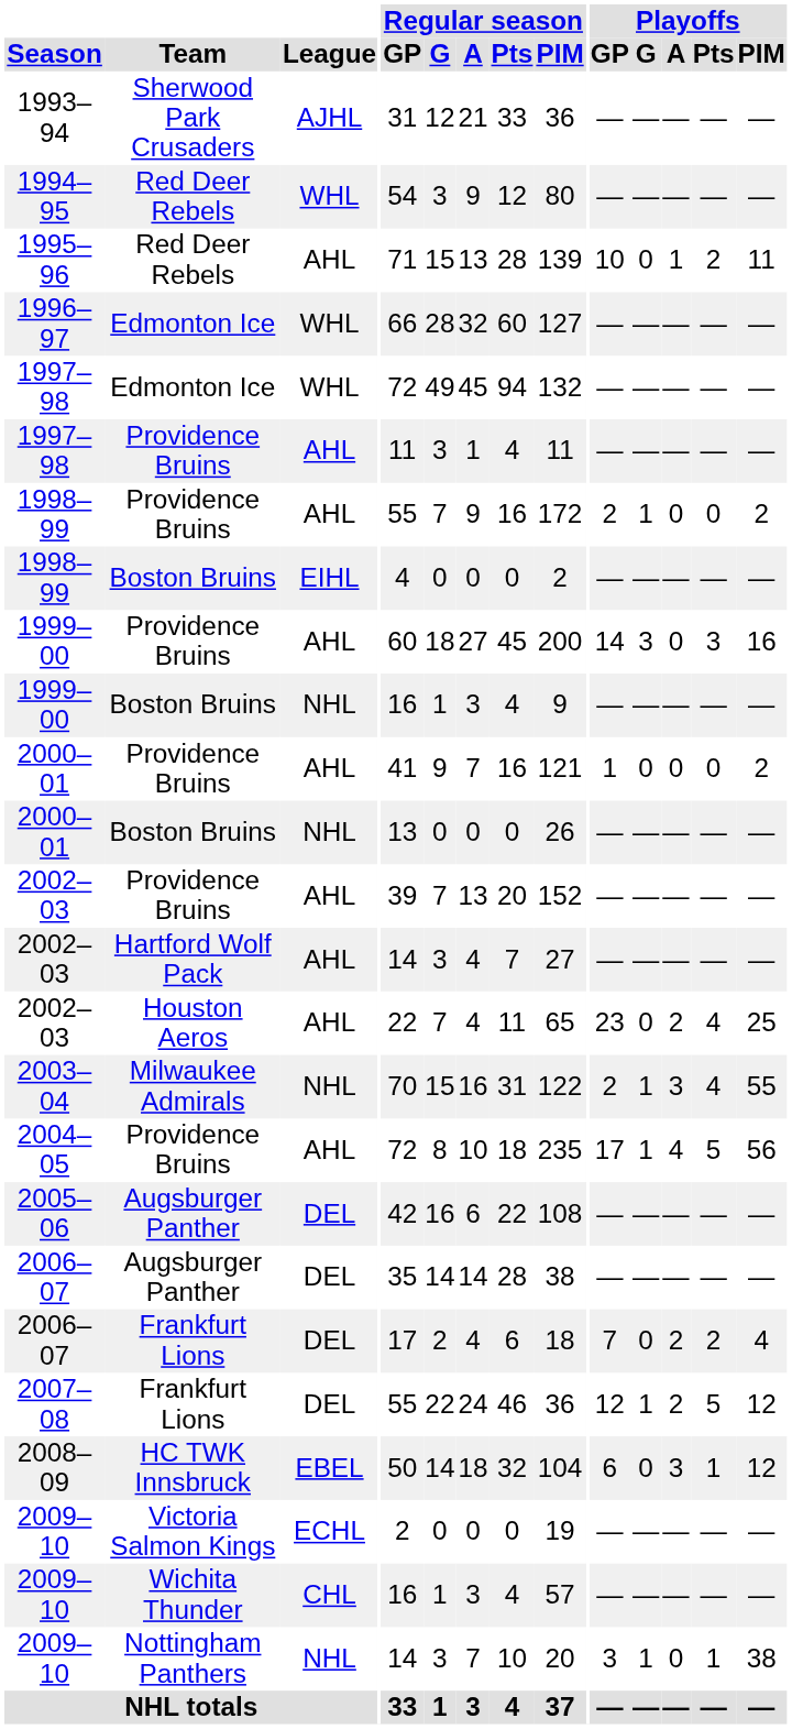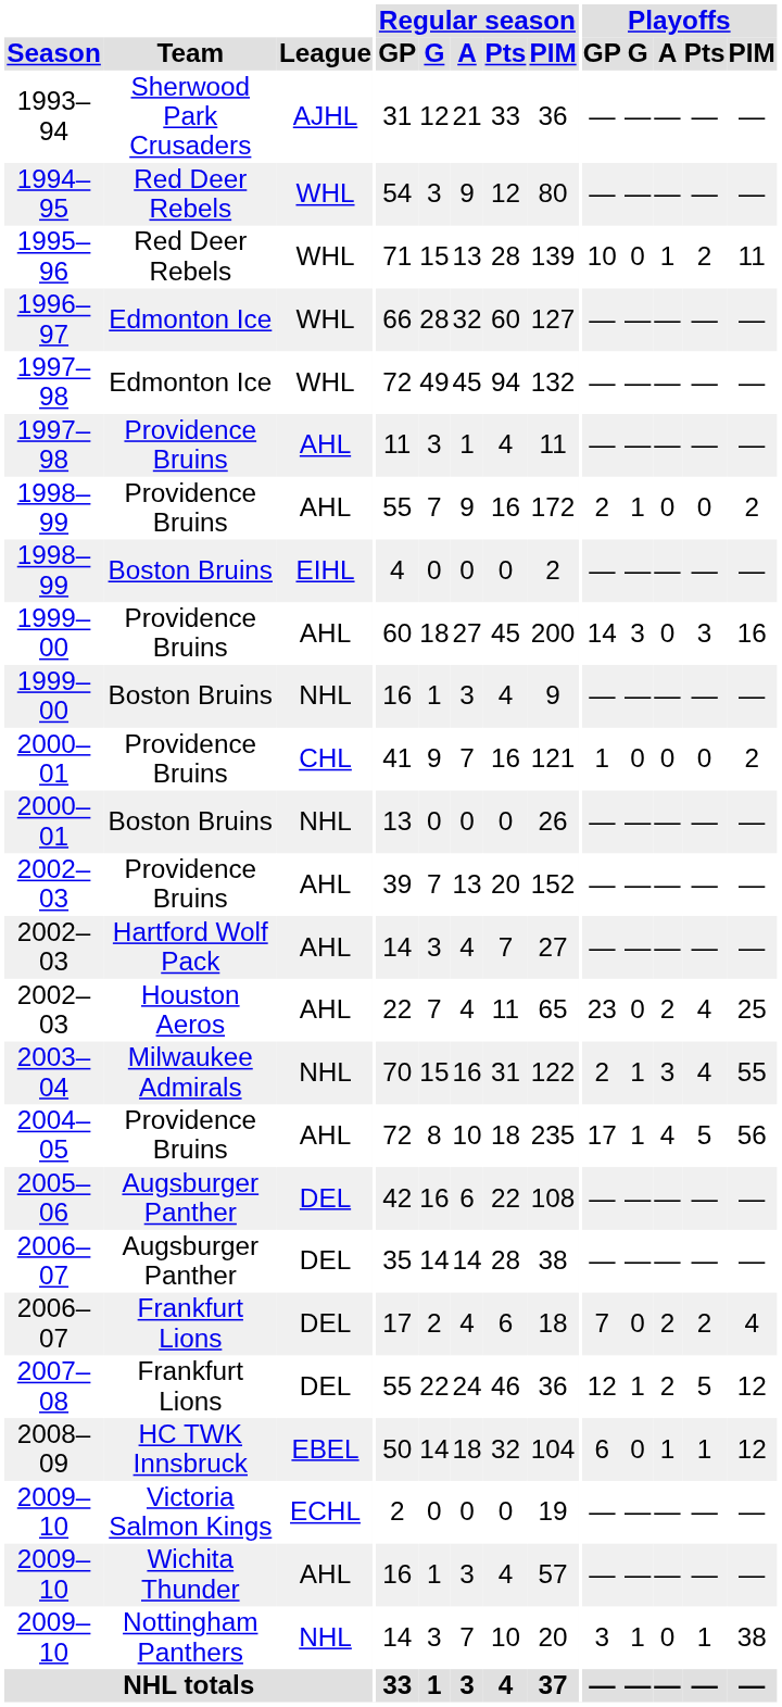 <table border="0" cellpadding="1" cellspacing="0" style="text-align:center; width:75%">
 <tr bgcolor="#e0e0e0">
 <th colspan="3" bgcolor="#ffffff"></th>
 <th rowspan="99" bgcolor="#ffffff"></th>
 <th colspan="5"><a href='#'>Regular season</a></th>
 <th rowspan="99" bgcolor="#ffffff"></th>
 <th colspan="5"><a href='#'>Playoffs</a></th>
 </tr>
 <tr bgcolor="#e0e0e0">
 <th><a href='#'>Season</a></th>
 <th>Team</th>
 <th>League</th>
 <th>GP</th>
 <th><a href='#'>G</a></th>
 <th><a href='#'>A</a></th>
 <th><a href='#'>Pts</a></th>
 <th><a href='#'>PIM</a></th>
 <th>GP</th>
 <th>G</th>
 <th>A</th>
 <th>Pts</th>
 <th>PIM</th>
 </tr>
 <tr ALIGN="center">
 <td>1993–94</td>
 <td><a href='#'>Sherwood Park Crusaders</a></td>
 <td><a href='#'>AJHL</a></td>
 <td>31</td>
 <td>12</td>
 <td>21</td>
 <td>33</td>
 <td>36</td>
 <td>—</td>
 <td>—</td>
 <td>—</td>
 <td>—</td>
 <td>—</td>
 </tr>
 <tr ALIGN="center" bgcolor="#f0f0f0">
 <td><a href='#'>1994–95</a></td>
 <td><a href='#'>Red Deer Rebels</a></td>
 <td><a href='#'>WHL</a></td>
 <td>54</td>
 <td>3</td>
 <td>9</td>
 <td>12</td>
 <td>80</td>
 <td>—</td>
 <td>—</td>
 <td>—</td>
 <td>—</td>
 <td>—</td>
 </tr>
 <tr ALIGN="center">
 <td><a href='#'>1995–96</a></td>
 <td>Red Deer Rebels</td>
-<td>AHL</td>
+<td>WHL</td>
 <td>71</td>
 <td>15</td>
 <td>13</td>
 <td>28</td>
 <td>139</td>
 <td>10</td>
 <td>0</td>
 <td>1</td>
 <td>2</td>
 <td>11</td>
 </tr>
 <tr ALIGN="center" bgcolor="#f0f0f0">
 <td><a href='#'>1996–97</a></td>
 <td><a href='#'>Edmonton Ice</a></td>
 <td>WHL</td>
 <td>66</td>
 <td>28</td>
 <td>32</td>
 <td>60</td>
 <td>127</td>
 <td>—</td>
 <td>—</td>
 <td>—</td>
 <td>—</td>
 <td>—</td>
 </tr>
 <tr ALIGN="center">
 <td><a href='#'>1997–98</a></td>
 <td>Edmonton Ice</td>
 <td>WHL</td>
 <td>72</td>
 <td>49</td>
 <td>45</td>
 <td>94</td>
 <td>132</td>
 <td>—</td>
 <td>—</td>
 <td>—</td>
 <td>—</td>
 <td>—</td>
 </tr>
 <tr ALIGN="center" bgcolor="#f0f0f0">
 <td><a href='#'>1997–98</a></td>
 <td><a href='#'>Providence Bruins</a></td>
 <td><a href='#'>AHL</a></td>
 <td>11</td>
 <td>3</td>
 <td>1</td>
 <td>4</td>
 <td>11</td>
 <td>—</td>
 <td>—</td>
 <td>—</td>
 <td>—</td>
 <td>—</td>
 </tr>
 <tr ALIGN="center">
 <td><a href='#'>1998–99</a></td>
 <td>Providence Bruins</td>
 <td>AHL</td>
 <td>55</td>
 <td>7</td>
 <td>9</td>
 <td>16</td>
 <td>172</td>
 <td>2</td>
 <td>1</td>
 <td>0</td>
 <td>0</td>
 <td>2</td>
 </tr>
 <tr ALIGN="center" bgcolor="#f0f0f0">
 <td><a href='#'>1998–99</a></td>
 <td><a href='#'>Boston Bruins</a></td>
 <td><a href='#'>EIHL</a></td>
 <td>4</td>
 <td>0</td>
 <td>0</td>
 <td>0</td>
 <td>2</td>
 <td>—</td>
 <td>—</td>
 <td>—</td>
 <td>—</td>
 <td>—</td>
 </tr>
 <tr ALIGN="center">
 <td><a href='#'>1999–00</a></td>
 <td>Providence Bruins</td>
 <td>AHL</td>
 <td>60</td>
 <td>18</td>
 <td>27</td>
 <td>45</td>
 <td>200</td>
 <td>14</td>
 <td>3</td>
 <td>0</td>
 <td>3</td>
 <td>16</td>
 </tr>
 <tr ALIGN="center" bgcolor="#f0f0f0">
 <td><a href='#'>1999–00</a></td>
 <td>Boston Bruins</td>
 <td>NHL</td>
 <td>16</td>
 <td>1</td>
 <td>3</td>
 <td>4</td>
 <td>9</td>
 <td>—</td>
 <td>—</td>
 <td>—</td>
 <td>—</td>
 <td>—</td>
 </tr>
 <tr ALIGN="center">
 <td><a href='#'>2000–01</a></td>
 <td>Providence Bruins</td>
-<td>AHL</td>
+<td><a href='#'>CHL</a></td>
 <td>41</td>
 <td>9</td>
 <td>7</td>
 <td>16</td>
 <td>121</td>
 <td>1</td>
 <td>0</td>
 <td>0</td>
 <td>0</td>
 <td>2</td>
 </tr>
 <tr ALIGN="center" bgcolor="#f0f0f0">
 <td><a href='#'>2000–01</a></td>
 <td>Boston Bruins</td>
 <td>NHL</td>
 <td>13</td>
 <td>0</td>
 <td>0</td>
 <td>0</td>
 <td>26</td>
 <td>—</td>
 <td>—</td>
 <td>—</td>
 <td>—</td>
 <td>—</td>
 </tr>
 <tr ALIGN="center">
 <td><a href='#'>2002–03</a></td>
 <td>Providence Bruins</td>
 <td>AHL</td>
 <td>39</td>
 <td>7</td>
 <td>13</td>
 <td>20</td>
 <td>152</td>
 <td>—</td>
 <td>—</td>
 <td>—</td>
 <td>—</td>
 <td>—</td>
 </tr>
 <tr ALIGN="center" bgcolor="#f0f0f0">
 <td>2002–03</td>
 <td><a href='#'>Hartford Wolf Pack</a></td>
 <td>AHL</td>
 <td>14</td>
 <td>3</td>
 <td>4</td>
 <td>7</td>
 <td>27</td>
 <td>—</td>
 <td>—</td>
 <td>—</td>
 <td>—</td>
 <td>—</td>
 </tr>
 <tr ALIGN="center">
 <td>2002–03</td>
 <td><a href='#'>Houston Aeros</a></td>
 <td>AHL</td>
 <td>22</td>
 <td>7</td>
 <td>4</td>
 <td>11</td>
 <td>65</td>
 <td>23</td>
 <td>0</td>
 <td>2</td>
 <td>4</td>
 <td>25</td>
 </tr>
 <tr ALIGN="center" bgcolor="#f0f0f0">
 <td><a href='#'>2003–04</a></td>
 <td><a href='#'>Milwaukee Admirals</a></td>
 <td>NHL</td>
 <td>70</td>
 <td>15</td>
 <td>16</td>
 <td>31</td>
 <td>122</td>
 <td>2</td>
 <td>1</td>
 <td>3</td>
 <td>4</td>
 <td>55</td>
 </tr>
 <tr ALIGN="center">
 <td><a href='#'>2004–05</a></td>
 <td>Providence Bruins</td>
 <td>AHL</td>
 <td>72</td>
 <td>8</td>
 <td>10</td>
 <td>18</td>
 <td>235</td>
 <td>17</td>
 <td>1</td>
 <td>4</td>
 <td>5</td>
 <td>56</td>
 </tr>
 <tr ALIGN="center" bgcolor="#f0f0f0">
 <td><a href='#'>2005–06</a></td>
 <td><a href='#'>Augsburger Panther</a></td>
 <td><a href='#'>DEL</a></td>
 <td>42</td>
 <td>16</td>
 <td>6</td>
 <td>22</td>
 <td>108</td>
 <td>—</td>
 <td>—</td>
 <td>—</td>
 <td>—</td>
 <td>—</td>
 </tr>
 <tr ALIGN="center">
 <td><a href='#'>2006–07</a></td>
 <td>Augsburger Panther</td>
 <td>DEL</td>
 <td>35</td>
 <td>14</td>
 <td>14</td>
 <td>28</td>
 <td>38</td>
 <td>—</td>
 <td>—</td>
 <td>—</td>
 <td>—</td>
 <td>—</td>
 </tr>
 <tr ALIGN="center" bgcolor="#f0f0f0">
 <td>2006–07</td>
 <td><a href='#'>Frankfurt Lions</a></td>
 <td>DEL</td>
 <td>17</td>
 <td>2</td>
 <td>4</td>
 <td>6</td>
 <td>18</td>
 <td>7</td>
 <td>0</td>
 <td>2</td>
 <td>2</td>
 <td>4</td>
 </tr>
 <tr ALIGN="center">
 <td><a href='#'>2007–08</a></td>
 <td>Frankfurt Lions</td>
 <td>DEL</td>
 <td>55</td>
 <td>22</td>
 <td>24</td>
 <td>46</td>
 <td>36</td>
 <td>12</td>
 <td>1</td>
 <td>2</td>
 <td>5</td>
 <td>12</td>
 </tr>
 <tr ALIGN="center" bgcolor="#f0f0f0">
 <td>2008–09</td>
 <td><a href='#'>HC TWK Innsbruck</a></td>
 <td><a href='#'>EBEL</a></td>
 <td>50</td>
 <td>14</td>
 <td>18</td>
 <td>32</td>
 <td>104</td>
 <td>6</td>
 <td>0</td>
-<td>3</td>
+<td>1</td>
 <td>1</td>
 <td>12</td>
 </tr>
 <tr ALIGN="center">
 <td><a href='#'>2009–10</a></td>
 <td><a href='#'>Victoria Salmon Kings</a></td>
 <td><a href='#'>ECHL</a></td>
 <td>2</td>
 <td>0</td>
 <td>0</td>
 <td>0</td>
 <td>19</td>
 <td>—</td>
 <td>—</td>
 <td>—</td>
 <td>—</td>
 <td>—</td>
 </tr>
 <tr ALIGN="center" bgcolor="#f0f0f0">
 <td><a href='#'>2009–10</a></td>
 <td><a href='#'>Wichita Thunder</a></td>
-<td><a href='#'>CHL</a></td>
+<td>AHL</td>
 <td>16</td>
 <td>1</td>
 <td>3</td>
 <td>4</td>
 <td>57</td>
 <td>—</td>
 <td>—</td>
 <td>—</td>
 <td>—</td>
 <td>—</td>
 </tr>
 <tr ALIGN="center">
 <td><a href='#'>2009–10</a></td>
 <td><a href='#'>Nottingham Panthers</a></td>
 <td><a href='#'>NHL</a></td>
 <td>14</td>
 <td>3</td>
 <td>7</td>
 <td>10</td>
 <td>20</td>
 <td>3</td>
 <td>1</td>
 <td>0</td>
 <td>1</td>
 <td>38</td>
 </tr>
 <tr bgcolor="#e0e0e0">
 <th colspan="3">NHL totals</th>
 <th>33</th>
 <th>1</th>
 <th>3</th>
 <th>4</th>
 <th>37</th>
 <th>—</th>
 <th>—</th>
 <th>—</th>
 <th>—</th>
 <th>—</th>
 </tr>
 </table>
